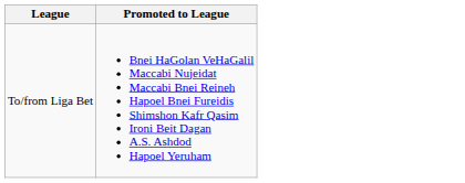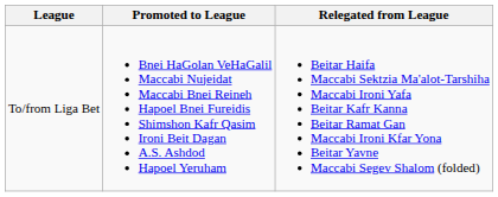 <table class="wikitable">
 <tr>
 <th>League</th>
 <th>Promoted to League</th>
+<th>Relegated from League</th>
 </tr>
 <tr>
 <td>To/from Liga Bet</td>
 <td><br><ul><li><a href='#'>Bnei HaGolan VeHaGalil</a></li><li><a href='#'>Maccabi Nujeidat</a></li><li><a href='#'>Maccabi Bnei Reineh</a></li><li><a href='#'>Hapoel Bnei Fureidis</a></li><li><a href='#'>Shimshon Kafr Qasim</a></li><li><a href='#'>Ironi Beit Dagan</a></li><li><a href='#'>A.S. Ashdod</a></li><li><a href='#'>Hapoel Yeruham</a></li></ul></td>
+<td><br><ul><li><a href='#'>Beitar Haifa</a></li><li><a href='#'>Maccabi Sektzia Ma'alot-Tarshiha</a></li><li><a href='#'>Maccabi Ironi Yafa</a></li><li><a href='#'>Beitar Kafr Kanna</a></li><li><a href='#'>Beitar Ramat Gan</a></li><li><a href='#'>Maccabi Ironi Kfar Yona</a></li><li><a href='#'>Beitar Yavne</a></li><li><a href='#'>Maccabi Segev Shalom</a> (folded)</li></ul></td>
 </tr>
 </table>
